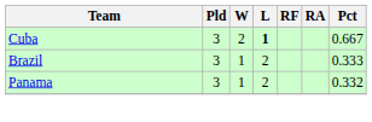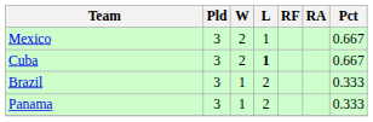 <table class=wikitable style="text-align:center">
 <tr>
 <th width=220>Team</th>
 <th width=20>Pld</th>
 <th width=20>W</th>
 <th width=20>L</th>
 <th width=20>RF</th>
 <th width=20>RA</th>
 <th width=20>Pct</th>
+</tr>
+<tr style="background:#ccffcc;">
+<td align=left><a href='#'>Mexico</a></td>
+<td>3</td>
+<td>2</td>
+<td>1</td>
+<td></td>
+<td></td>
+<td>0.667</td>
 </tr>
 <tr style="background:#ccffcc;">
 <td align=left><a href='#'>Cuba</a></td>
 <td>3</td>
 <td>2</td>
 <td><strong>1</strong></td>
 <td></td>
 <td></td>
 <td>0.667</td>
 </tr>
 <tr style="background:#ccffcc;">
 <td align=left><a href='#'>Brazil</a></td>
 <td>3</td>
 <td>1</td>
 <td>2</td>
 <td></td>
 <td></td>
 <td>0.333</td>
 </tr>
 <tr style="background:#ccffcc;">
 <td align=left><a href='#'>Panama</a></td>
 <td>3</td>
 <td>1</td>
 <td>2</td>
 <td></td>
 <td></td>
-<td>0.332</td>
+<td>0.333</td>
 </tr>
 <tr>
 </tr>
 </table>
